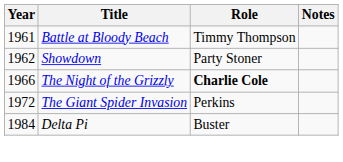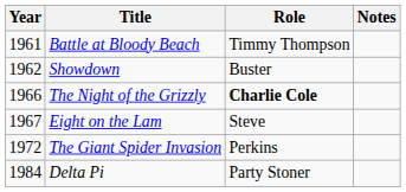 <table class="wikitable sortable">
 <tr>
 <th>Year</th>
 <th>Title</th>
 <th>Role</th>
 <th>Notes</th>
 </tr>
 <tr>
 <td>1961</td>
 <td><em><a href='#'>Battle at Bloody Beach</a></em></td>
 <td>Timmy Thompson</td>
 <td></td>
 </tr>
 <tr>
 <td>1962</td>
 <td><a href='#'><em>Showdown</em></a></td>
-<td>Party Stoner</td>
+<td>Buster</td>
 <td></td>
 </tr>
 <tr>
 <td>1966</td>
 <td><em><a href='#'>The Night of the Grizzly</a></em></td>
 <td><strong>Charlie Cole</strong></td>
+<td></td>
+</tr>
+<tr>
+<td>1967</td>
+<td><em><a href='#'>Eight on the Lam</a></em></td>
+<td>Steve</td>
 <td></td>
 </tr>
 <tr>
 <td>1972</td>
 <td><em><a href='#'>The Giant Spider Invasion</a></em></td>
 <td>Perkins</td>
 <td></td>
 </tr>
 <tr>
 <td>1984</td>
 <td><em>Delta Pi</em></td>
-<td>Buster</td>
+<td>Party Stoner</td>
 <td></td>
 </tr>
 </table>
